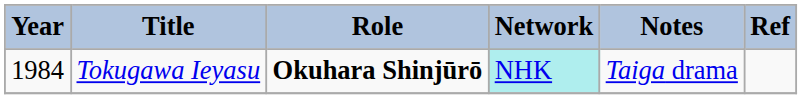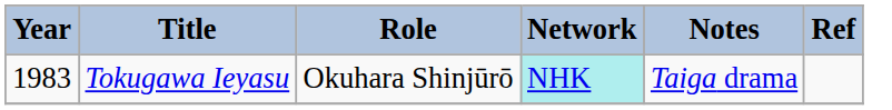 <table class="wikitable" style="font-size:90%;">
 <tr>
 <th style="background:#B0C4DE;">Year</th>
 <th style="background:#B0C4DE;">Title</th>
 <th style="background:#B0C4DE;">Role</th>
 <th style="background:#B0C4DE;">Network</th>
 <th style="background:#B0C4DE;">Notes</th>
 <th style="background:#B0C4DE;">Ref</th>
 </tr>
 <tr>
-<td>1984</td>
+<td>1983</td>
 <td><em><a href='#'>Tokugawa Ieyasu</a></em></td>
-<td><strong>Okuhara Shinjūrō</strong></td>
+<td>Okuhara Shinjūrō</td>
 <td style="background: paleturquoise;"><a href='#'>NHK</a></td>
 <td><a href='#'><em>Taiga</em> drama</a></td>
 <td></td>
 </tr>
 <tr>
 </tr>
 </table>
